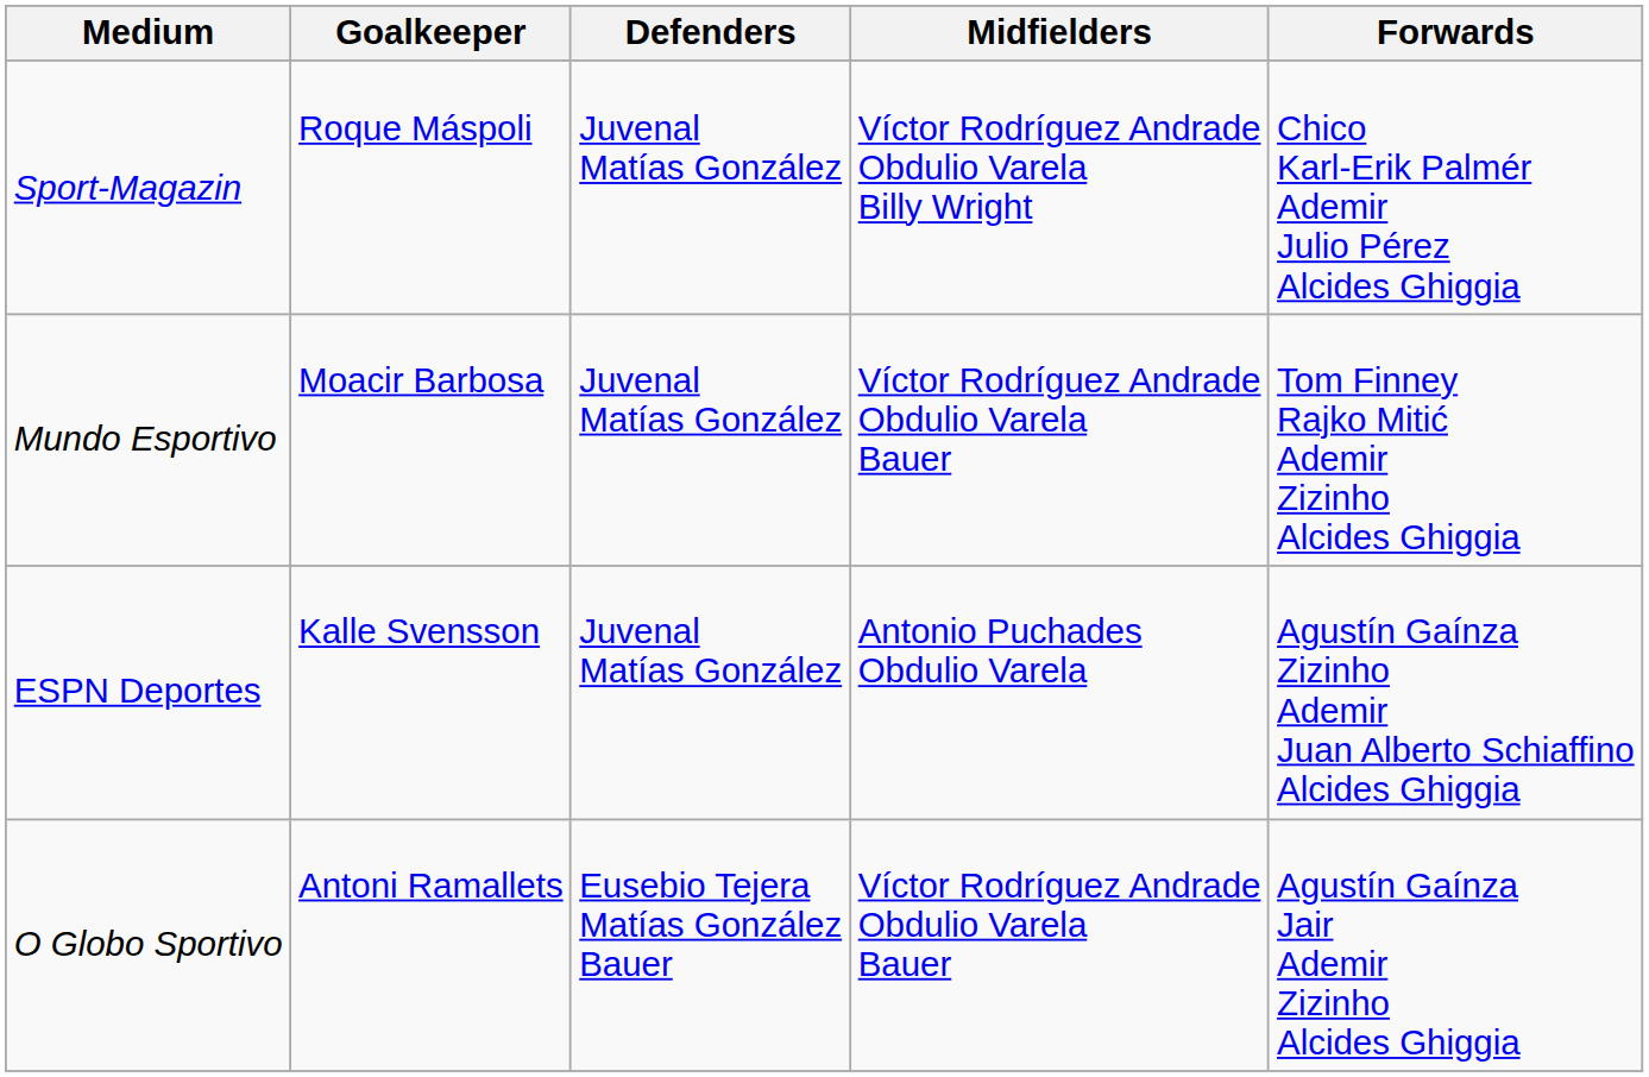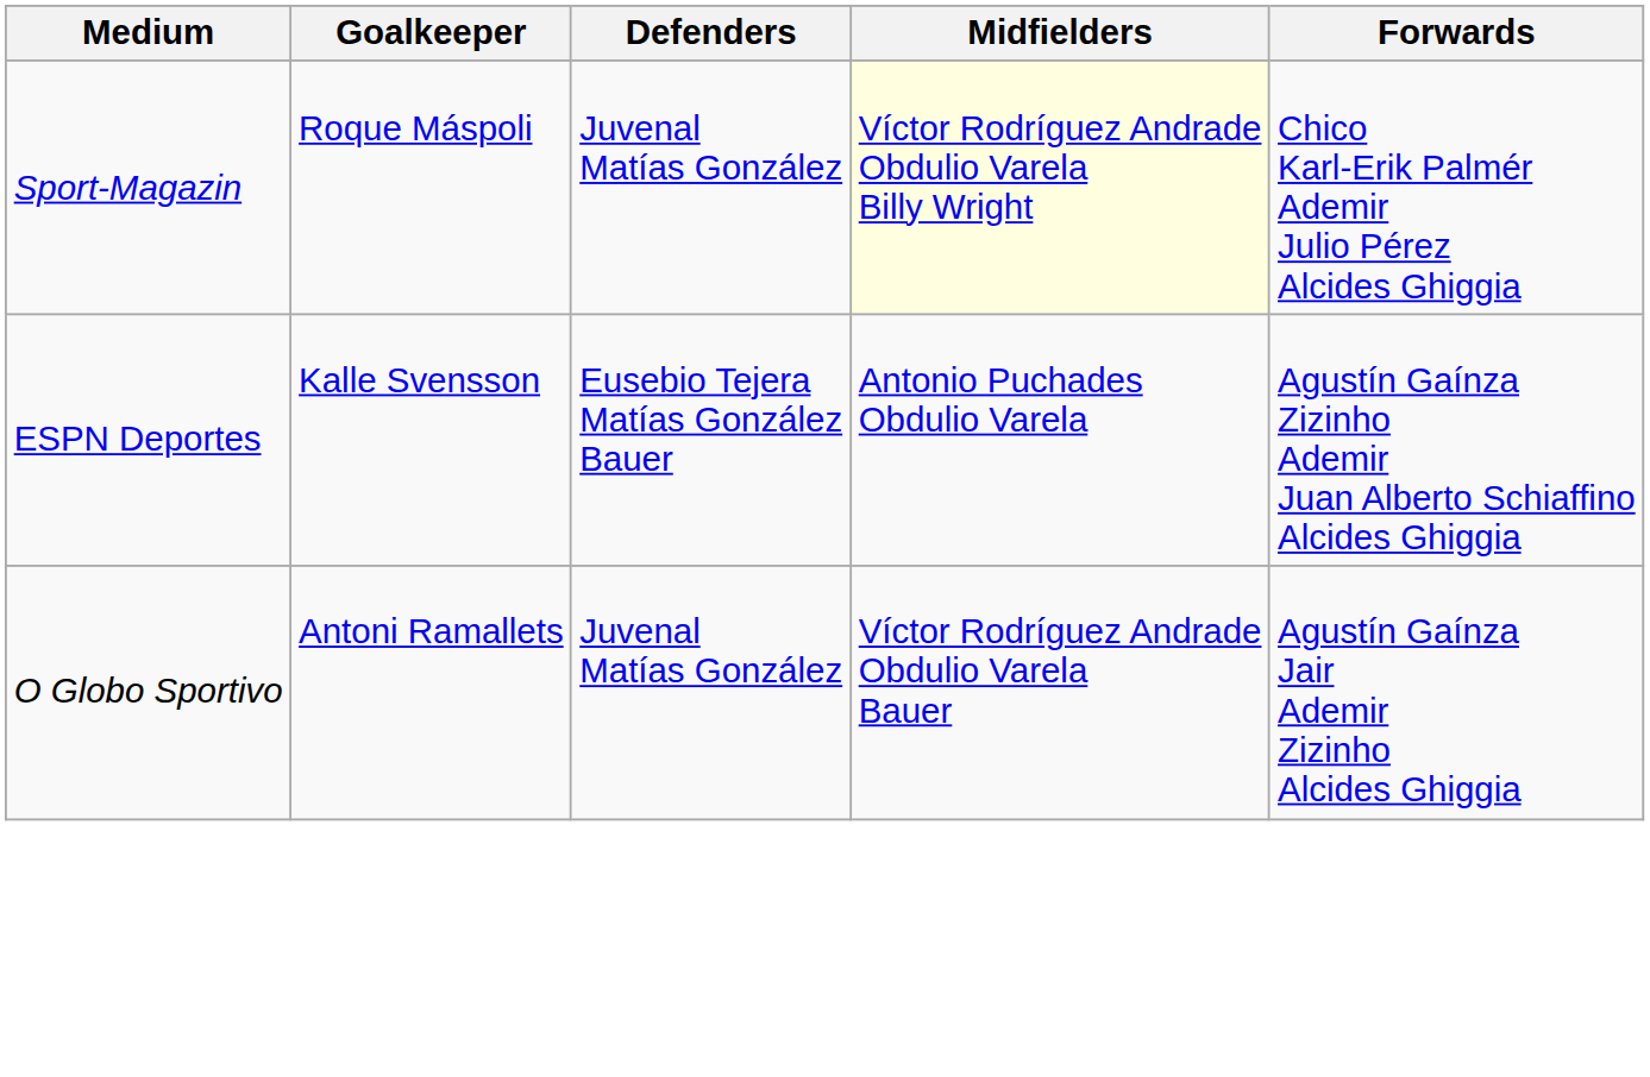 <table class="wikitable">
 <tr>
 <th>Medium</th>
 <th>Goalkeeper</th>
 <th>Defenders</th>
 <th>Midfielders</th>
 <th>Forwards</th>
 </tr>
 <tr>
 <td><a href='#'><em>Sport-Magazin</em></a></td>
 <td valign="top"><br> <a href='#'>Roque Máspoli</a></td>
 <td valign="top"><br> <a href='#'>Juvenal</a><br> <a href='#'>Matías González</a></td>
-<td valign="top"><br> <a href='#'>Víctor Rodríguez Andrade</a><br> <a href='#'>Obdulio Varela</a><br> <a href='#'>Billy Wright</a></td>
+<td valign="top" style="background: lightyellow;"><br> <a href='#'>Víctor Rodríguez Andrade</a><br> <a href='#'>Obdulio Varela</a><br> <a href='#'>Billy Wright</a></td>
 <td valign="top"><br> <a href='#'>Chico</a><br> <a href='#'>Karl-Erik Palmér</a><br> <a href='#'>Ademir</a><br> <a href='#'>Julio Pérez</a><br> <a href='#'>Alcides Ghiggia</a></td>
-</tr>
-<tr>
-<td><em>Mundo Esportivo</em></td>
-<td valign="top"><br> <a href='#'>Moacir Barbosa</a></td>
-<td valign="top"><br> <a href='#'>Juvenal</a><br> <a href='#'>Matías González</a></td>
-<td valign="top"><br> <a href='#'>Víctor Rodríguez Andrade</a><br> <a href='#'>Obdulio Varela</a><br> <a href='#'>Bauer</a></td>
-<td valign="top"><br> <a href='#'>Tom Finney</a><br> <a href='#'>Rajko Mitić</a><br> <a href='#'>Ademir</a><br> <a href='#'>Zizinho</a><br> <a href='#'>Alcides Ghiggia</a></td>
 </tr>
 <tr>
 <td><a href='#'>ESPN Deportes</a></td>
 <td valign="top"><br> <a href='#'>Kalle Svensson</a></td>
-<td valign="top"><br> <a href='#'>Juvenal</a><br> <a href='#'>Matías González</a></td>
+<td valign="top"><br> <a href='#'>Eusebio Tejera</a><br> <a href='#'>Matías González</a><br> <a href='#'>Bauer</a></td>
 <td valign="top"><br> <a href='#'>Antonio Puchades</a><br> <a href='#'>Obdulio Varela</a></td>
 <td valign="top"><br> <a href='#'>Agustín Gaínza</a><br> <a href='#'>Zizinho</a><br> <a href='#'>Ademir</a><br> <a href='#'>Juan Alberto Schiaffino</a><br> <a href='#'>Alcides Ghiggia</a></td>
 </tr>
 <tr>
 <td><em>O Globo Sportivo</em></td>
 <td valign="top"><br> <a href='#'>Antoni Ramallets</a></td>
-<td valign="top"><br> <a href='#'>Eusebio Tejera</a><br> <a href='#'>Matías González</a><br> <a href='#'>Bauer</a></td>
+<td valign="top"><br> <a href='#'>Juvenal</a><br> <a href='#'>Matías González</a></td>
 <td valign="top"><br> <a href='#'>Víctor Rodríguez Andrade</a><br> <a href='#'>Obdulio Varela</a><br> <a href='#'>Bauer</a></td>
 <td valign="top"><br> <a href='#'>Agustín Gaínza</a><br> <a href='#'>Jair</a><br> <a href='#'>Ademir</a><br> <a href='#'>Zizinho</a><br> <a href='#'>Alcides Ghiggia</a></td>
 </tr>
 </table>
